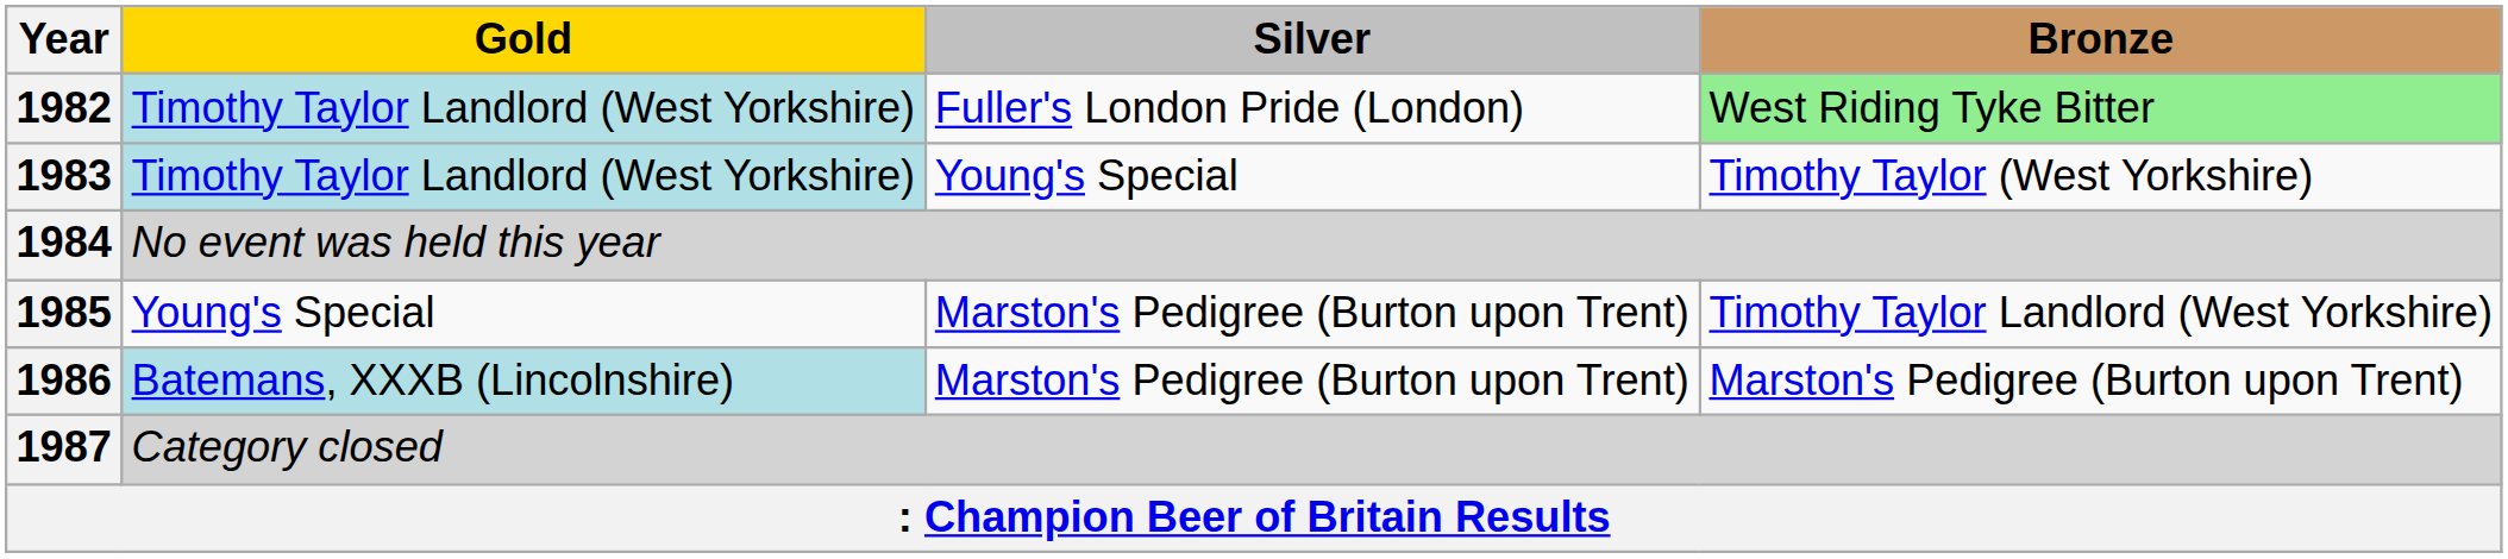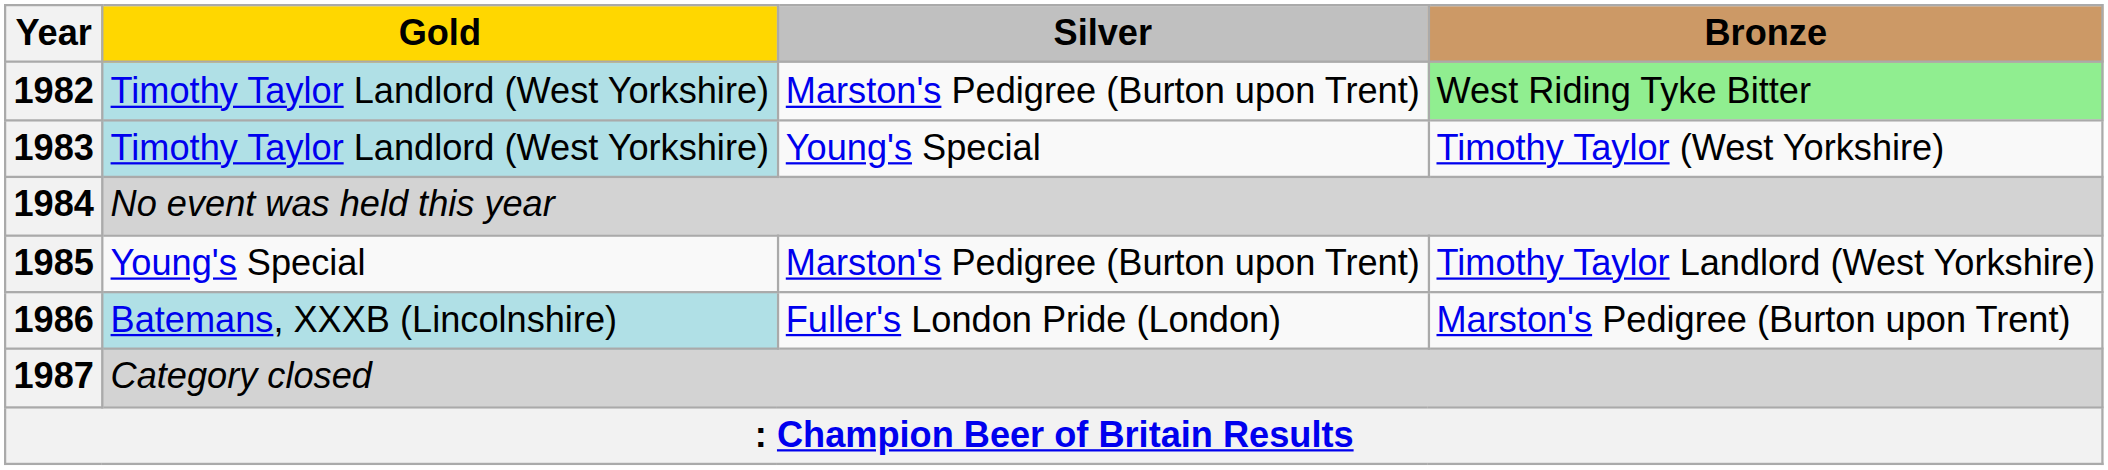 <table class="wikitable">
 <tr>
 <th>Year</th>
 <th style="background:gold;"><strong>Gold</strong></th>
 <th style="background:silver;"><strong>Silver</strong></th>
 <th style="background:#c96;"><strong>Bronze</strong></th>
 </tr>
 <tr>
 <th>1982</th>
 <td style="background:powderblue;"><a href='#'>Timothy Taylor</a> Landlord (West Yorkshire)</td>
-<td><a href='#'>Fuller's</a> London Pride (London)</td>
+<td><a href='#'>Marston's</a> Pedigree (Burton upon Trent)</td>
 <td style="background: lightgreen;">West Riding Tyke Bitter</td>
 </tr>
 <tr>
 <th>1983</th>
 <td style="background:powderblue;"><a href='#'>Timothy Taylor</a> Landlord (West Yorkshire)</td>
 <td><a href='#'>Young's</a> Special</td>
 <td><a href='#'>Timothy Taylor</a> (West Yorkshire)</td>
 </tr>
 <tr>
 <th>1984</th>
 <td style="background:lightgray;" colspan="3"><em>No event was held this year</em></td>
 </tr>
 <tr>
 <th>1985</th>
 <td><a href='#'>Young's</a> Special</td>
 <td><a href='#'>Marston's</a> Pedigree (Burton upon Trent)</td>
 <td><a href='#'>Timothy Taylor</a> Landlord (West Yorkshire)</td>
 </tr>
 <tr>
 <th>1986</th>
 <td style="background:powderblue;"><a href='#'>Batemans</a>, XXXB (Lincolnshire)</td>
-<td><a href='#'>Marston's</a> Pedigree (Burton upon Trent)</td>
+<td><a href='#'>Fuller's</a> London Pride (London)</td>
 <td><a href='#'>Marston's</a> Pedigree (Burton upon Trent)</td>
 </tr>
 <tr>
 <th>1987</th>
 <td style="background:lightgray;" colspan="3"><em>Category closed</em></td>
 </tr>
 <tr>
 <th colspan="4">: <a href='#'>Champion Beer of Britain Results</a></th>
 </tr>
 </table>
